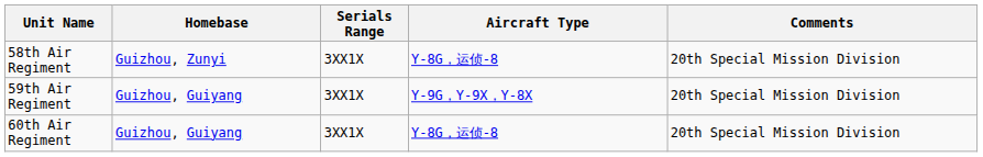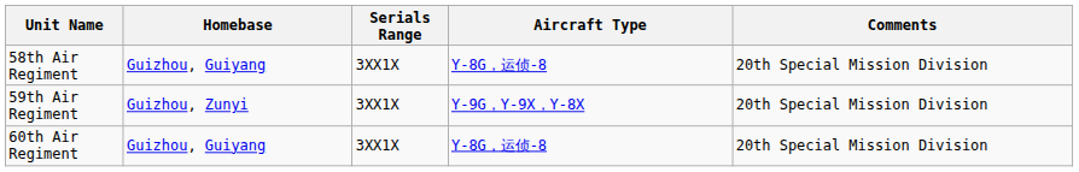 <table class="wikitable">
 <tr>
 <th scope="col" width="100">Unit Name</th>
 <th scope="col" width="200">Homebase</th>
 <th scope="col" width="80">Serials Range</th>
 <th scope="col" width="250">Aircraft Type</th>
 <th scope="col" width="300">Comments</th>
 </tr>
 <tr>
 <td>58th Air Regiment</td>
-<td><a href='#'>Guizhou</a>, <a href='#'>Zunyi</a></td>
+<td><a href='#'>Guizhou</a>, <a href='#'>Guiyang</a></td>
 <td>3XX1X</td>
 <td><a href='#'>Y-8G，运侦-8</a></td>
 <td>20th Special Mission Division</td>
 </tr>
 <tr>
 <td>59th Air Regiment</td>
-<td><a href='#'>Guizhou</a>, <a href='#'>Guiyang</a></td>
+<td><a href='#'>Guizhou</a>, <a href='#'>Zunyi</a></td>
 <td>3XX1X</td>
 <td><a href='#'>Y-9G，Y-9X，Y-8X</a></td>
 <td>20th Special Mission Division</td>
 </tr>
 <tr>
 <td>60th Air Regiment</td>
 <td><a href='#'>Guizhou</a>, <a href='#'>Guiyang</a></td>
 <td>3XX1X</td>
 <td><a href='#'>Y-8G，运侦-8</a></td>
 <td>20th Special Mission Division</td>
 </tr>
 </table>
